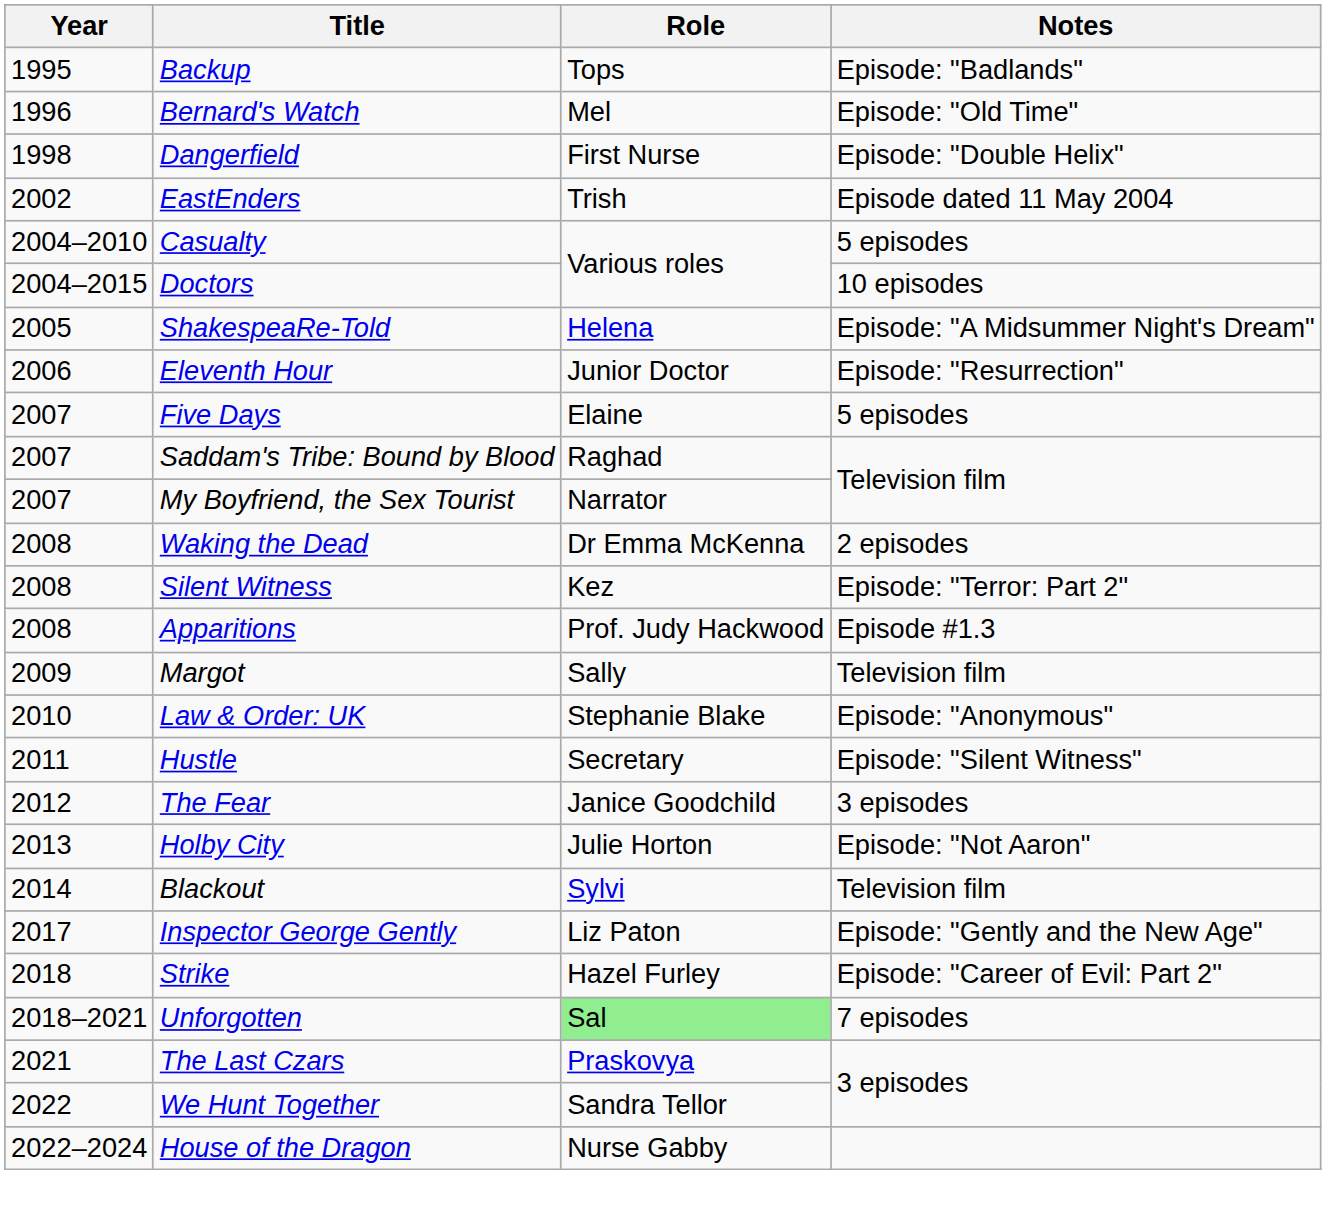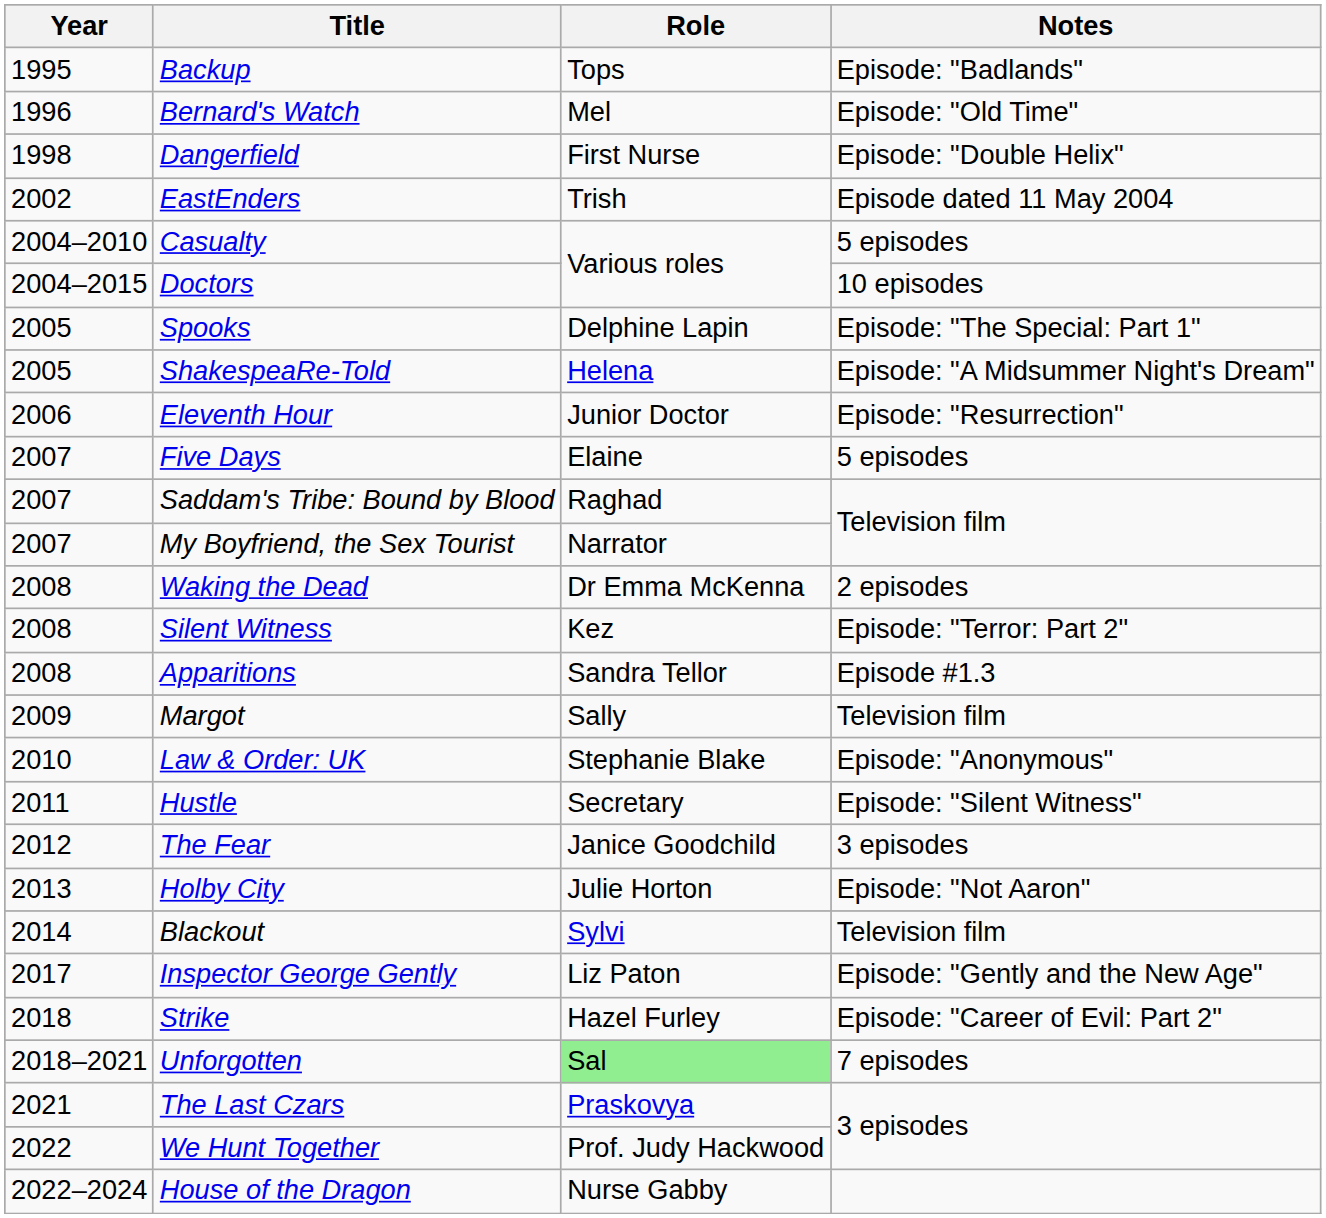 <table class="wikitable sortable">
 <tr>
 <th>Year</th>
 <th>Title</th>
 <th>Role</th>
 <th>Notes</th>
 </tr>
 <tr>
 <td>1995</td>
 <td><a href='#'><em>Backup</em></a></td>
 <td>Tops</td>
 <td>Episode: "Badlands"</td>
 </tr>
 <tr>
 <td>1996</td>
 <td><em><a href='#'>Bernard's Watch</a></em></td>
 <td>Mel</td>
 <td>Episode: "Old Time"</td>
 </tr>
 <tr>
 <td>1998</td>
 <td><a href='#'><em>Dangerfield</em></a></td>
 <td>First Nurse</td>
 <td>Episode: "Double Helix"</td>
 </tr>
 <tr>
 <td>2002</td>
 <td><em><a href='#'>EastEnders</a></em></td>
 <td>Trish</td>
 <td>Episode dated 11 May 2004</td>
 </tr>
 <tr>
 <td>2004–2010</td>
 <td><a href='#'><em>Casualty</em></a></td>
 <td rowspan="2">Various roles</td>
 <td>5 episodes</td>
 </tr>
 <tr>
 <td>2004–2015</td>
 <td><a href='#'><em>Doctors</em></a></td>
 <td>10 episodes</td>
+</tr>
+<tr>
+<td>2005</td>
+<td><a href='#'><em>Spooks</em></a></td>
+<td>Delphine Lapin</td>
+<td>Episode: "The Special: Part 1"</td>
 </tr>
 <tr>
 <td>2005</td>
 <td><em><a href='#'>ShakespeaRe-Told</a></em></td>
 <td><a href='#'>Helena</a></td>
 <td>Episode: "A Midsummer Night's Dream"</td>
 </tr>
 <tr>
 <td>2006</td>
 <td><a href='#'><em>Eleventh Hour</em></a></td>
 <td>Junior Doctor</td>
 <td>Episode: "Resurrection"</td>
 </tr>
 <tr>
 <td>2007</td>
 <td><a href='#'><em>Five Days</em></a></td>
 <td>Elaine</td>
 <td>5 episodes</td>
 </tr>
 <tr>
 <td>2007</td>
 <td><em>Saddam's Tribe: Bound by Blood</em></td>
 <td>Raghad</td>
 <td rowspan="2">Television film</td>
 </tr>
 <tr>
 <td>2007</td>
 <td><em>My Boyfriend, the Sex Tourist</em></td>
 <td>Narrator</td>
 </tr>
 <tr>
 <td>2008</td>
 <td><a href='#'><em>Waking the Dead</em></a></td>
 <td>Dr Emma McKenna</td>
 <td>2 episodes</td>
 </tr>
 <tr>
 <td>2008</td>
 <td><em><a href='#'>Silent Witness</a></em></td>
 <td>Kez</td>
 <td>Episode: "Terror: Part 2"</td>
 </tr>
 <tr>
 <td>2008</td>
 <td><a href='#'><em>Apparitions</em></a></td>
-<td>Prof. Judy Hackwood</td>
+<td>Sandra Tellor</td>
 <td>Episode #1.3</td>
 </tr>
 <tr>
 <td>2009</td>
 <td><em>Margot</em></td>
 <td>Sally</td>
 <td>Television film</td>
 </tr>
 <tr>
 <td>2010</td>
 <td><em><a href='#'>Law & Order: UK</a></em></td>
 <td>Stephanie Blake</td>
 <td>Episode: "Anonymous"</td>
 </tr>
 <tr>
 <td>2011</td>
 <td><a href='#'><em>Hustle</em></a></td>
 <td>Secretary</td>
 <td>Episode: "Silent Witness"</td>
 </tr>
 <tr>
 <td>2012</td>
 <td><a href='#'><em>The Fear</em></a></td>
 <td>Janice Goodchild</td>
 <td>3 episodes</td>
 </tr>
 <tr>
 <td>2013</td>
 <td><em><a href='#'>Holby City</a></em></td>
 <td>Julie Horton</td>
 <td>Episode: "Not Aaron"</td>
 </tr>
 <tr>
 <td>2014</td>
 <td><em>Blackout</em></td>
 <td><a href='#'>Sylvi</a></td>
 <td>Television film</td>
 </tr>
 <tr>
 <td>2017</td>
 <td><em><a href='#'>Inspector George Gently</a></em></td>
 <td>Liz Paton</td>
 <td>Episode: "Gently and the New Age"</td>
 </tr>
 <tr>
 <td>2018</td>
 <td><a href='#'><em>Strike</em></a></td>
 <td>Hazel Furley</td>
 <td>Episode: "Career of Evil: Part 2"</td>
 </tr>
 <tr>
 <td>2018–2021</td>
 <td><em><a href='#'>Unforgotten</a></em></td>
 <td style="background: lightgreen;">Sal</td>
 <td>7 episodes</td>
 </tr>
 <tr>
 <td>2021</td>
 <td><em><a href='#'>The Last Czars</a></em></td>
 <td><a href='#'>Praskovya</a></td>
 <td rowspan="2">3 episodes</td>
 </tr>
 <tr>
 <td>2022</td>
 <td><em><a href='#'>We Hunt Together</a></em></td>
-<td>Sandra Tellor</td>
+<td>Prof. Judy Hackwood</td>
 </tr>
 <tr>
 <td>2022–2024</td>
 <td><em><a href='#'>House of the Dragon</a></em></td>
 <td>Nurse Gabby</td>
 <td></td>
 </tr>
 </table>
